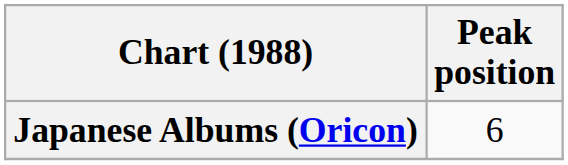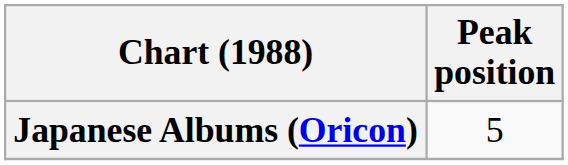 <table class="wikitable sortable plainrowheaders">
 <tr>
 <th>Chart (1988)</th>
 <th>Peak<br>position</th>
 </tr>
 <tr>
 <th scope="row">Japanese Albums (<a href='#'>Oricon</a>)</th>
-<td align="center">6</td>
+<td align="center">5</td>
 </tr>
 <tr>
 </tr>
 <tr>
 </tr>
 <tr>
 </tr>
 </table>
